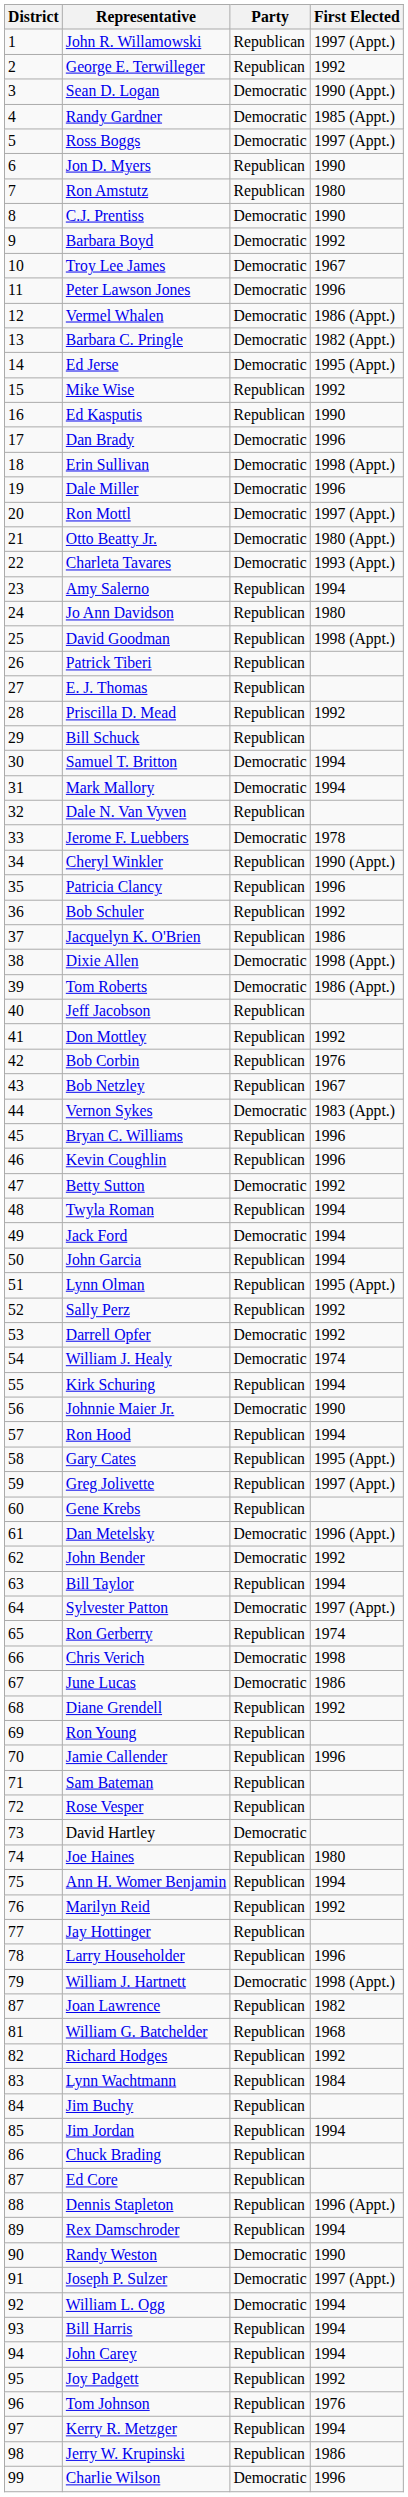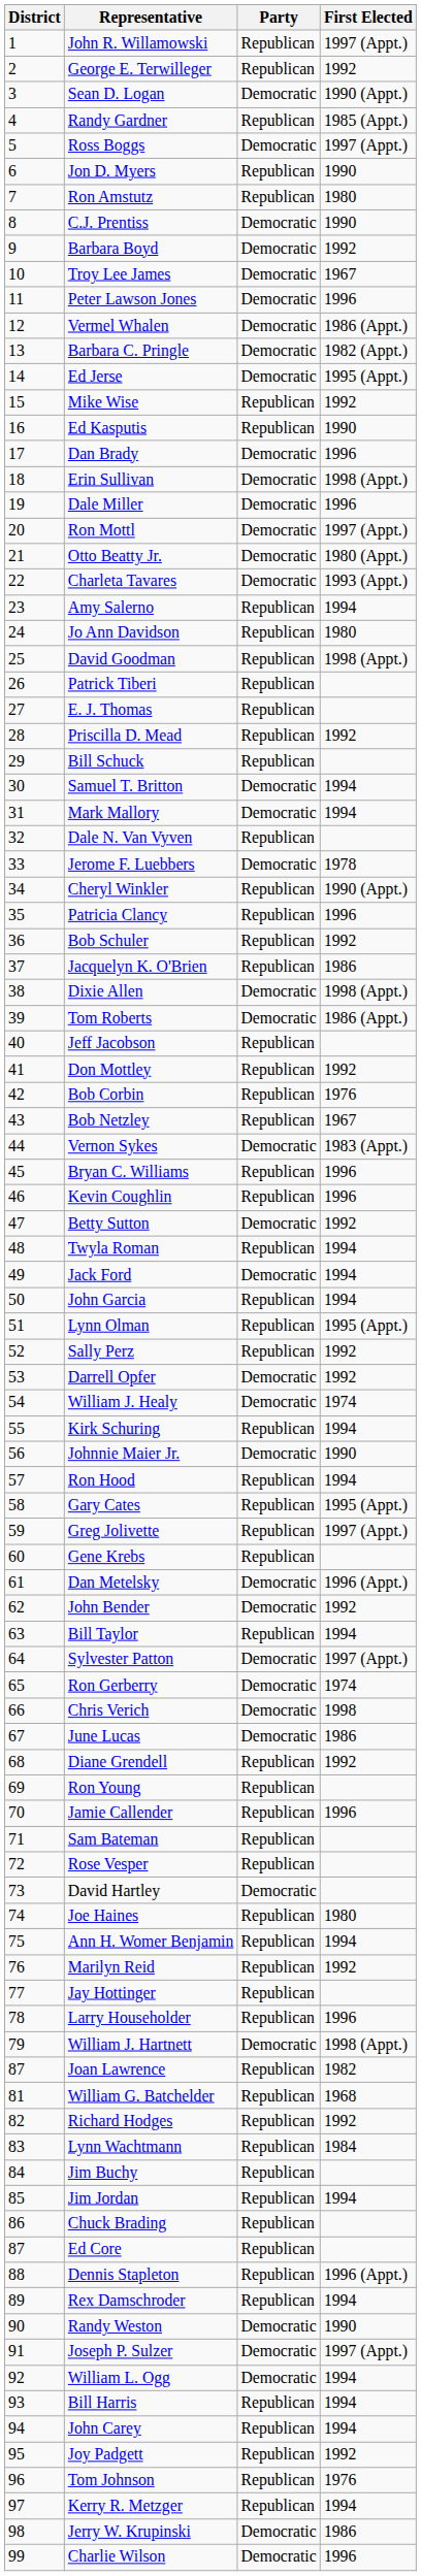 <table class="wikitable sortable">
 <tr>
 <th>District</th>
 <th>Representative</th>
 <th>Party</th>
 <th>First Elected</th>
 </tr>
 <tr>
 <td>1</td>
 <td><a href='#'>John R. Willamowski</a></td>
 <td>Republican</td>
 <td>1997 (Appt.)</td>
 </tr>
 <tr>
 <td>2</td>
 <td><a href='#'>George E. Terwilleger</a></td>
 <td>Republican</td>
 <td>1992</td>
 </tr>
 <tr>
 <td>3</td>
 <td><a href='#'>Sean D. Logan</a></td>
 <td>Democratic</td>
 <td>1990 (Appt.)</td>
 </tr>
 <tr>
 <td>4</td>
 <td><a href='#'>Randy Gardner</a></td>
-<td>Democratic</td>
+<td>Republican</td>
 <td>1985 (Appt.)</td>
 </tr>
 <tr>
 <td>5</td>
 <td><a href='#'>Ross Boggs</a></td>
 <td>Democratic</td>
 <td>1997 (Appt.)</td>
 </tr>
 <tr>
 <td>6</td>
 <td><a href='#'>Jon D. Myers</a></td>
 <td>Republican</td>
 <td>1990</td>
 </tr>
 <tr>
 <td>7</td>
 <td><a href='#'>Ron Amstutz</a></td>
 <td>Republican</td>
 <td>1980</td>
 </tr>
 <tr>
 <td>8</td>
 <td><a href='#'>C.J. Prentiss</a></td>
 <td>Democratic</td>
 <td>1990</td>
 </tr>
 <tr>
 <td>9</td>
 <td><a href='#'>Barbara Boyd</a></td>
 <td>Democratic</td>
 <td>1992</td>
 </tr>
 <tr>
 <td>10</td>
 <td><a href='#'>Troy Lee James</a></td>
 <td>Democratic</td>
 <td>1967</td>
 </tr>
 <tr>
 <td>11</td>
 <td><a href='#'>Peter Lawson Jones</a></td>
 <td>Democratic</td>
 <td>1996</td>
 </tr>
 <tr>
 <td>12</td>
 <td><a href='#'>Vermel Whalen</a></td>
 <td>Democratic</td>
 <td>1986 (Appt.)</td>
 </tr>
 <tr>
 <td>13</td>
 <td><a href='#'>Barbara C. Pringle</a></td>
 <td>Democratic</td>
 <td>1982 (Appt.)</td>
 </tr>
 <tr>
 <td>14</td>
 <td><a href='#'>Ed Jerse</a></td>
 <td>Democratic</td>
 <td>1995 (Appt.)</td>
 </tr>
 <tr>
 <td>15</td>
 <td><a href='#'>Mike Wise</a></td>
 <td>Republican</td>
 <td>1992</td>
 </tr>
 <tr>
 <td>16</td>
 <td><a href='#'>Ed Kasputis</a></td>
 <td>Republican</td>
 <td>1990</td>
 </tr>
 <tr>
 <td>17</td>
 <td><a href='#'>Dan Brady</a></td>
 <td>Democratic</td>
 <td>1996</td>
 </tr>
 <tr>
 <td>18</td>
 <td><a href='#'>Erin Sullivan</a></td>
 <td>Democratic</td>
 <td>1998 (Appt.)</td>
 </tr>
 <tr>
 <td>19</td>
 <td><a href='#'>Dale Miller</a></td>
 <td>Democratic</td>
 <td>1996</td>
 </tr>
 <tr>
 <td>20</td>
 <td><a href='#'>Ron Mottl</a></td>
 <td>Democratic</td>
 <td>1997 (Appt.)</td>
 </tr>
 <tr>
 <td>21</td>
 <td><a href='#'>Otto Beatty Jr.</a></td>
 <td>Democratic</td>
 <td>1980 (Appt.)</td>
 </tr>
 <tr>
 <td>22</td>
 <td><a href='#'>Charleta Tavares</a></td>
 <td>Democratic</td>
 <td>1993 (Appt.)</td>
 </tr>
 <tr>
 <td>23</td>
 <td><a href='#'>Amy Salerno</a></td>
 <td>Republican</td>
 <td>1994</td>
 </tr>
 <tr>
 <td>24</td>
 <td><a href='#'>Jo Ann Davidson</a></td>
 <td>Republican</td>
 <td>1980</td>
 </tr>
 <tr>
 <td>25</td>
 <td><a href='#'>David Goodman</a></td>
 <td>Republican</td>
 <td>1998 (Appt.)</td>
 </tr>
 <tr>
 <td>26</td>
 <td><a href='#'>Patrick Tiberi</a></td>
 <td>Republican</td>
 <td></td>
 </tr>
 <tr>
 <td>27</td>
 <td><a href='#'>E. J. Thomas</a></td>
 <td>Republican</td>
 <td></td>
 </tr>
 <tr>
 <td>28</td>
 <td><a href='#'>Priscilla D. Mead</a></td>
 <td>Republican</td>
 <td>1992</td>
 </tr>
 <tr>
 <td>29</td>
 <td><a href='#'>Bill Schuck</a></td>
 <td>Republican</td>
 <td></td>
 </tr>
 <tr>
 <td>30</td>
 <td><a href='#'>Samuel T. Britton</a></td>
 <td>Democratic</td>
 <td>1994</td>
 </tr>
 <tr>
 <td>31</td>
 <td><a href='#'>Mark Mallory</a></td>
 <td>Democratic</td>
 <td>1994</td>
 </tr>
 <tr>
 <td>32</td>
 <td><a href='#'>Dale N. Van Vyven</a></td>
 <td>Republican</td>
 <td></td>
 </tr>
 <tr>
 <td>33</td>
 <td><a href='#'>Jerome F. Luebbers</a></td>
 <td>Democratic</td>
 <td>1978</td>
 </tr>
 <tr>
 <td>34</td>
 <td><a href='#'>Cheryl Winkler</a></td>
 <td>Republican</td>
 <td>1990 (Appt.)</td>
 </tr>
 <tr>
 <td>35</td>
 <td><a href='#'>Patricia Clancy</a></td>
 <td>Republican</td>
 <td>1996</td>
 </tr>
 <tr>
 <td>36</td>
 <td><a href='#'>Bob Schuler</a></td>
 <td>Republican</td>
 <td>1992</td>
 </tr>
 <tr>
 <td>37</td>
 <td><a href='#'>Jacquelyn K. O'Brien</a></td>
 <td>Republican</td>
 <td>1986</td>
 </tr>
 <tr>
 <td>38</td>
 <td><a href='#'>Dixie Allen</a></td>
 <td>Democratic</td>
 <td>1998 (Appt.)</td>
 </tr>
 <tr>
 <td>39</td>
 <td><a href='#'>Tom Roberts</a></td>
 <td>Democratic</td>
 <td>1986 (Appt.)</td>
 </tr>
 <tr>
 <td>40</td>
 <td><a href='#'>Jeff Jacobson</a></td>
 <td>Republican</td>
 <td></td>
 </tr>
 <tr>
 <td>41</td>
 <td><a href='#'>Don Mottley</a></td>
 <td>Republican</td>
 <td>1992</td>
 </tr>
 <tr>
 <td>42</td>
 <td><a href='#'>Bob Corbin</a></td>
 <td>Republican</td>
 <td>1976</td>
 </tr>
 <tr>
 <td>43</td>
 <td><a href='#'>Bob Netzley</a></td>
 <td>Republican</td>
 <td>1967</td>
 </tr>
 <tr>
 <td>44</td>
 <td><a href='#'>Vernon Sykes</a></td>
 <td>Democratic</td>
 <td>1983 (Appt.)</td>
 </tr>
 <tr>
 <td>45</td>
 <td><a href='#'>Bryan C. Williams</a></td>
 <td>Republican</td>
 <td>1996</td>
 </tr>
 <tr>
 <td>46</td>
 <td><a href='#'>Kevin Coughlin</a></td>
 <td>Republican</td>
 <td>1996</td>
 </tr>
 <tr>
 <td>47</td>
 <td><a href='#'>Betty Sutton</a></td>
 <td>Democratic</td>
 <td>1992</td>
 </tr>
 <tr>
 <td>48</td>
 <td><a href='#'>Twyla Roman</a></td>
 <td>Republican</td>
 <td>1994</td>
 </tr>
 <tr>
 <td>49</td>
 <td><a href='#'>Jack Ford</a></td>
 <td>Democratic</td>
 <td>1994</td>
 </tr>
 <tr>
 <td>50</td>
 <td><a href='#'>John Garcia</a></td>
 <td>Republican</td>
 <td>1994</td>
 </tr>
 <tr>
 <td>51</td>
 <td><a href='#'>Lynn Olman</a></td>
 <td>Republican</td>
 <td>1995 (Appt.)</td>
 </tr>
 <tr>
 <td>52</td>
 <td><a href='#'>Sally Perz</a></td>
 <td>Republican</td>
 <td>1992</td>
 </tr>
 <tr>
 <td>53</td>
 <td><a href='#'>Darrell Opfer</a></td>
 <td>Democratic</td>
 <td>1992</td>
 </tr>
 <tr>
 <td>54</td>
 <td><a href='#'>William J. Healy</a></td>
 <td>Democratic</td>
 <td>1974</td>
 </tr>
 <tr>
 <td>55</td>
 <td><a href='#'>Kirk Schuring</a></td>
 <td>Republican</td>
 <td>1994</td>
 </tr>
 <tr>
 <td>56</td>
 <td><a href='#'>Johnnie Maier Jr.</a></td>
 <td>Democratic</td>
 <td>1990</td>
 </tr>
 <tr>
 <td>57</td>
 <td><a href='#'>Ron Hood</a></td>
 <td>Republican</td>
 <td>1994</td>
 </tr>
 <tr>
 <td>58</td>
 <td><a href='#'>Gary Cates</a></td>
 <td>Republican</td>
 <td>1995 (Appt.)</td>
 </tr>
 <tr>
 <td>59</td>
 <td><a href='#'>Greg Jolivette</a></td>
 <td>Republican</td>
 <td>1997 (Appt.)</td>
 </tr>
 <tr>
 <td>60</td>
 <td><a href='#'>Gene Krebs</a></td>
 <td>Republican</td>
 <td></td>
 </tr>
 <tr>
 <td>61</td>
 <td><a href='#'>Dan Metelsky</a></td>
 <td>Democratic</td>
 <td>1996 (Appt.)</td>
 </tr>
 <tr>
 <td>62</td>
 <td><a href='#'>John Bender</a></td>
 <td>Democratic</td>
 <td>1992</td>
 </tr>
 <tr>
 <td>63</td>
 <td><a href='#'>Bill Taylor</a></td>
 <td>Republican</td>
 <td>1994</td>
 </tr>
 <tr>
 <td>64</td>
 <td><a href='#'>Sylvester Patton</a></td>
 <td>Democratic</td>
 <td>1997 (Appt.)</td>
 </tr>
 <tr>
 <td>65</td>
 <td><a href='#'>Ron Gerberry</a></td>
-<td>Republican</td>
+<td>Democratic</td>
 <td>1974</td>
 </tr>
 <tr>
 <td>66</td>
 <td><a href='#'>Chris Verich</a></td>
 <td>Democratic</td>
 <td>1998</td>
 </tr>
 <tr>
 <td>67</td>
 <td><a href='#'>June Lucas</a></td>
 <td>Democratic</td>
 <td>1986</td>
 </tr>
 <tr>
 <td>68</td>
 <td><a href='#'>Diane Grendell</a></td>
 <td>Republican</td>
 <td>1992</td>
 </tr>
 <tr>
 <td>69</td>
 <td><a href='#'>Ron Young</a></td>
 <td>Republican</td>
 <td></td>
 </tr>
 <tr>
 <td>70</td>
 <td><a href='#'>Jamie Callender</a></td>
 <td>Republican</td>
 <td>1996</td>
 </tr>
 <tr>
 <td>71</td>
 <td><a href='#'>Sam Bateman</a></td>
 <td>Republican</td>
 <td></td>
 </tr>
 <tr>
 <td>72</td>
 <td><a href='#'>Rose Vesper</a></td>
 <td>Republican</td>
 <td></td>
 </tr>
 <tr>
 <td>73</td>
 <td>David Hartley</td>
 <td>Democratic</td>
 <td></td>
 </tr>
 <tr>
 <td>74</td>
 <td><a href='#'>Joe Haines</a></td>
 <td>Republican</td>
 <td>1980</td>
 </tr>
 <tr>
 <td>75</td>
 <td><a href='#'>Ann H. Womer Benjamin</a></td>
 <td>Republican</td>
 <td>1994</td>
 </tr>
 <tr>
 <td>76</td>
 <td><a href='#'>Marilyn Reid</a></td>
 <td>Republican</td>
 <td>1992</td>
 </tr>
 <tr>
 <td>77</td>
 <td><a href='#'>Jay Hottinger</a></td>
 <td>Republican</td>
 <td></td>
 </tr>
 <tr>
 <td>78</td>
 <td><a href='#'>Larry Householder</a></td>
 <td>Republican</td>
 <td>1996</td>
 </tr>
 <tr>
 <td>79</td>
 <td><a href='#'>William J. Hartnett</a></td>
 <td>Democratic</td>
 <td>1998 (Appt.)</td>
 </tr>
 <tr>
 <td>87</td>
 <td><a href='#'>Joan Lawrence</a></td>
 <td>Republican</td>
 <td>1982</td>
 </tr>
 <tr>
 <td>81</td>
 <td><a href='#'>William G. Batchelder</a></td>
 <td>Republican</td>
 <td>1968</td>
 </tr>
 <tr>
 <td>82</td>
 <td><a href='#'>Richard Hodges</a></td>
 <td>Republican</td>
 <td>1992</td>
 </tr>
 <tr>
 <td>83</td>
 <td><a href='#'>Lynn Wachtmann</a></td>
 <td>Republican</td>
 <td>1984</td>
 </tr>
 <tr>
 <td>84</td>
 <td><a href='#'>Jim Buchy</a></td>
 <td>Republican</td>
 <td></td>
 </tr>
 <tr>
 <td>85</td>
 <td><a href='#'>Jim Jordan</a></td>
 <td>Republican</td>
 <td>1994</td>
 </tr>
 <tr>
 <td>86</td>
 <td><a href='#'>Chuck Brading</a></td>
 <td>Republican</td>
 <td></td>
 </tr>
 <tr>
 <td>87</td>
 <td><a href='#'>Ed Core</a></td>
 <td>Republican</td>
 <td></td>
 </tr>
 <tr>
 <td>88</td>
 <td><a href='#'>Dennis Stapleton</a></td>
 <td>Republican</td>
 <td>1996 (Appt.)</td>
 </tr>
 <tr>
 <td>89</td>
 <td><a href='#'>Rex Damschroder</a></td>
 <td>Republican</td>
 <td>1994</td>
 </tr>
 <tr>
 <td>90</td>
 <td><a href='#'>Randy Weston</a></td>
 <td>Democratic</td>
 <td>1990</td>
 </tr>
 <tr>
 <td>91</td>
 <td><a href='#'>Joseph P. Sulzer</a></td>
 <td>Democratic</td>
 <td>1997 (Appt.)</td>
 </tr>
 <tr>
 <td>92</td>
 <td><a href='#'>William L. Ogg</a></td>
 <td>Democratic</td>
 <td>1994</td>
 </tr>
 <tr>
 <td>93</td>
 <td><a href='#'>Bill Harris</a></td>
 <td>Republican</td>
 <td>1994</td>
 </tr>
 <tr>
 <td>94</td>
 <td><a href='#'>John Carey</a></td>
 <td>Republican</td>
 <td>1994</td>
 </tr>
 <tr>
 <td>95</td>
 <td><a href='#'>Joy Padgett</a></td>
 <td>Republican</td>
 <td>1992</td>
 </tr>
 <tr>
 <td>96</td>
 <td><a href='#'>Tom Johnson</a></td>
 <td>Republican</td>
 <td>1976</td>
 </tr>
 <tr>
 <td>97</td>
 <td><a href='#'>Kerry R. Metzger</a></td>
 <td>Republican</td>
 <td>1994</td>
 </tr>
 <tr>
 <td>98</td>
 <td><a href='#'>Jerry W. Krupinski</a></td>
-<td>Republican</td>
+<td>Democratic</td>
 <td>1986</td>
 </tr>
 <tr>
 <td>99</td>
 <td><a href='#'>Charlie Wilson</a></td>
 <td>Democratic</td>
 <td>1996</td>
 </tr>
 </table>
